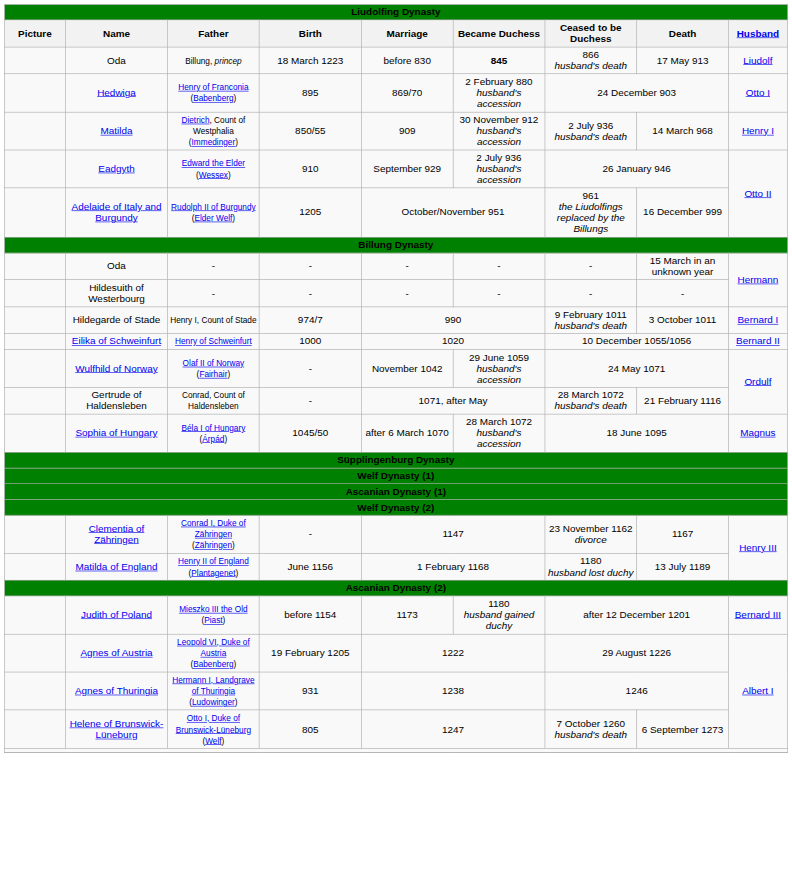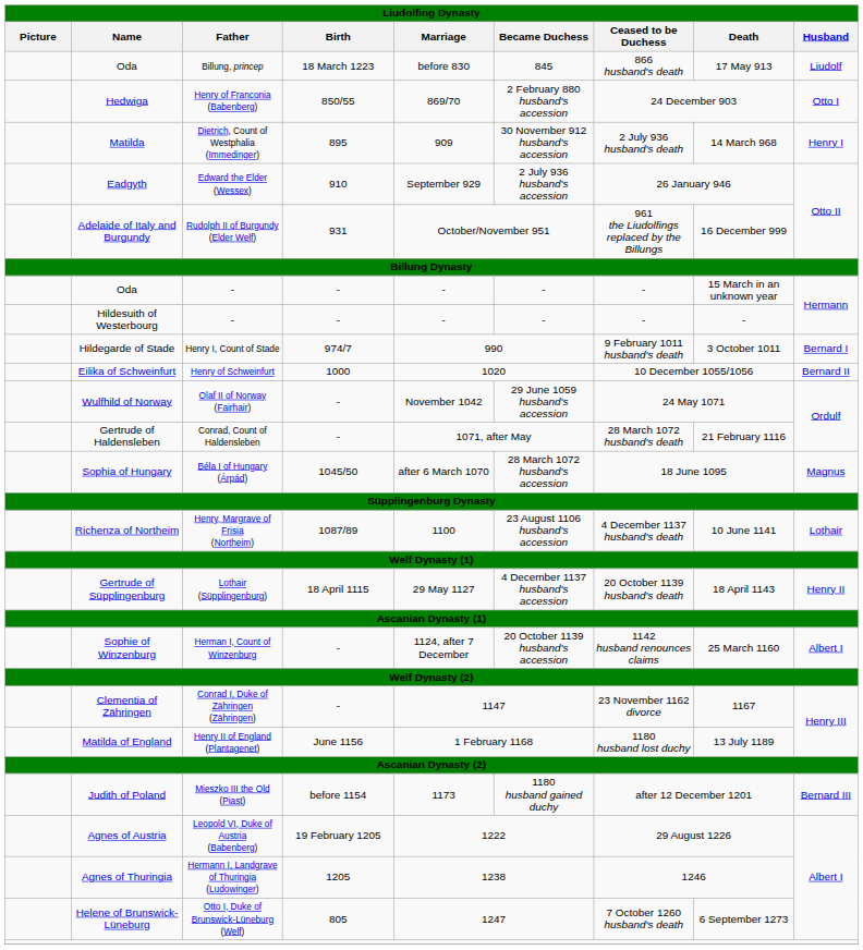 <table width=100% class="wikitable">
 <tr>
 <td colspan="9" bgcolor=green align=center><strong><span>Liudolfing Dynasty</span></strong></td>
 </tr>
 <tr>
 <th width = "6%">Picture</th>
 <th width = "10%">Name</th>
 <th width = "9%">Father</th>
 <th width = "10%">Birth</th>
 <th width = "9%">Marriage</th>
 <th width = "9%">Became Duchess</th>
 <th width = "9%">Ceased to be Duchess</th>
 <th width = "9%">Death</th>
 <th width = "5%"><a href='#'>Husband</a></th>
 </tr>
 <tr>
 <td align="center"></td>
 <td align="center">Oda</td>
 <td align="center"><small>Billung, <em>princep</em></small></td>
 <td align="center">18 March 1223</td>
 <td align="center">before 830</td>
-<td align="center"><strong>845</strong></td>
+<td align="center">845</td>
 <td align="center">866<br><em>husband's death</em></td>
 <td align="center">17 May 913</td>
 <td align="center"><a href='#'>Liudolf</a></td>
 </tr>
 <tr>
 <td align="center"></td>
 <td align="center"><a href='#'>Hedwiga</a></td>
 <td align="center"><small><a href='#'>Henry of Franconia</a><br>(<a href='#'>Babenberg</a>)</small></td>
-<td align="center">895</td>
+<td align="center">850/55</td>
 <td align="center">869/70</td>
 <td align="center">2 February 880<br><em>husband's accession</em></td>
 <td align="center" colspan="2">24 December 903</td>
 <td align="center"><a href='#'>Otto I</a></td>
 </tr>
 <tr>
 <td align="center"></td>
 <td align="center"><a href='#'>Matilda</a></td>
 <td align="center"><small><a href='#'>Dietrich</a>, Count of Westphalia<br>(<a href='#'>Immedinger</a>)</small></td>
-<td align="center">850/55</td>
+<td align="center">895</td>
 <td align="center">909</td>
 <td align="center">30 November 912<br><em>husband's accession</em></td>
 <td align="center">2 July 936<br><em>husband's death</em></td>
 <td align="center">14 March 968</td>
 <td align="center"><a href='#'>Henry I</a></td>
 </tr>
 <tr>
 <td align="center"></td>
 <td align="center"><a href='#'>Eadgyth</a></td>
 <td align="center"><small><a href='#'>Edward the Elder</a><br>(<a href='#'>Wessex</a>)</small></td>
 <td align="center">910</td>
 <td align="center">September 929</td>
 <td align="center">2 July 936<br><em>husband's accession</em></td>
 <td align="center" colspan="2">26 January 946</td>
 <td align="center" rowspan="2"><a href='#'>Otto II</a></td>
 </tr>
 <tr>
 <td align="center"></td>
 <td align="center"><a href='#'>Adelaide of Italy and Burgundy</a></td>
 <td align="center"><small><a href='#'>Rudolph II of Burgundy</a><br>(<a href='#'>Elder Welf</a>)</small></td>
-<td align="center">1205</td>
+<td align="center">931</td>
 <td align="center" colspan="2">October/November 951</td>
 <td align="center">961<br><em>the Liudolfings replaced by the Billungs</em></td>
 <td align="center">16 December 999</td>
 </tr>
 <tr>
 <td colspan="9" bgcolor=green align=center><strong><span>Billung Dynasty</span></strong></td>
 </tr>
 <tr>
 <td align="center"></td>
 <td align="center">Oda</td>
 <td align="center">-</td>
 <td align="center">-</td>
 <td align="center">-</td>
 <td align="center">-</td>
 <td align="center">-</td>
 <td align="center">15 March in an unknown year</td>
 <td align="center" rowspan="2"><a href='#'>Hermann</a></td>
 </tr>
 <tr>
 <td align="center"></td>
 <td align="center">Hildesuith of Westerbourg</td>
 <td align="center">-</td>
 <td align="center">-</td>
 <td align="center">-</td>
 <td align="center">-</td>
 <td align="center">-</td>
 <td align="center">-</td>
 </tr>
 <tr>
 <td align="center"></td>
 <td align="center">Hildegarde of Stade</td>
 <td align="center"><small>Henry I, Count of Stade</small></td>
 <td align="center">974/7</td>
 <td align="center" colspan="2">990</td>
 <td align="center">9 February 1011<br><em>husband's death</em></td>
 <td align="center">3 October 1011</td>
 <td align="center"><a href='#'>Bernard I</a></td>
 </tr>
 <tr>
 <td align="center"></td>
 <td align="center"><a href='#'>Eilika of Schweinfurt</a></td>
 <td align="center"><small><a href='#'>Henry of Schweinfurt</a></small></td>
 <td align="center">1000</td>
 <td align="center" colspan="2">1020</td>
 <td align="center" colspan="2">10 December 1055/1056</td>
 <td align="center"><a href='#'>Bernard II</a></td>
 </tr>
 <tr>
 <td align="center"></td>
 <td align="center"><a href='#'>Wulfhild of Norway</a></td>
 <td align="center"><small><a href='#'>Olaf II of Norway</a><br>(<a href='#'>Fairhair</a>)</small></td>
 <td align="center">-</td>
 <td align="center">November 1042</td>
 <td align="center">29 June 1059<br><em>husband's accession</em></td>
 <td align="center" colspan="2">24 May 1071</td>
 <td align="center" rowspan="2"><a href='#'>Ordulf</a></td>
 </tr>
 <tr>
 <td align="center"></td>
 <td align="center">Gertrude of Haldensleben</td>
 <td align="center"><small>Conrad, Count of Haldensleben</small></td>
 <td align="center">-</td>
 <td align="center" colspan="2">1071, after May</td>
 <td align="center">28 March 1072<br><em>husband's death</em></td>
 <td align="center">21 February 1116</td>
 </tr>
 <tr>
 <td align="center"></td>
 <td align="center"><a href='#'>Sophia of Hungary</a></td>
 <td align="center"><small><a href='#'>Béla I of Hungary</a><br>(<a href='#'>Árpád</a>)</small></td>
 <td align="center">1045/50</td>
 <td align="center">after 6 March 1070</td>
 <td align="center">28 March 1072<br><em>husband's accession</em></td>
 <td align="center" colspan="2">18 June 1095</td>
 <td align="center"><a href='#'>Magnus</a></td>
 </tr>
 <tr>
 <td colspan="9" bgcolor=green align=center><strong><span>Süpplingenburg Dynasty</span></strong></td>
 </tr>
 <tr>
+<td align="center"></td>
+<td align="center"><a href='#'>Richenza of Northeim</a></td>
+<td align="center"><small><a href='#'>Henry, Margrave of Frisia</a><br>(<a href='#'>Northeim</a>)</small></td>
+<td align="center">1087/89</td>
+<td align="center">1100</td>
+<td align="center">23 August 1106<br><em>husband's accession</em></td>
+<td align="center">4 December 1137<br><em>husband's death</em></td>
+<td align="center">10 June 1141</td>
+<td align="center"><a href='#'>Lothair</a></td>
+</tr>
+<tr>
 <td colspan="9" bgcolor=green align=center><strong><span>Welf Dynasty (1)</span></strong></td>
 </tr>
 <tr>
+<td align="center"></td>
+<td align="center"><a href='#'>Gertrude of Süpplingenburg</a></td>
+<td align="center"><small><a href='#'>Lothair</a><br>(<a href='#'>Süpplingenburg</a>)</small></td>
+<td align="center">18 April 1115</td>
+<td align="center">29 May 1127</td>
+<td align="center">4 December 1137<br><em>husband's accession</em></td>
+<td align="center">20 October 1139<br><em>husband's death</em></td>
+<td align="center">18 April 1143</td>
+<td align="center"><a href='#'>Henry II</a></td>
+</tr>
+<tr>
 <td colspan="9" bgcolor=green align=center><strong><span>Ascanian Dynasty (1)</span></strong></td>
+</tr>
+<tr>
+<td align="center"></td>
+<td align="center"><a href='#'>Sophie of Winzenburg</a></td>
+<td align="center"><small><a href='#'>Herman I, Count of Winzenburg</a></small></td>
+<td align="center">-</td>
+<td align="center">1124, after 7 December</td>
+<td align="center">20 October 1139<br><em>husband's accession</em></td>
+<td align="center">1142<br><em>husband renounces claims</em></td>
+<td align="center">25 March 1160</td>
+<td align="center"><a href='#'>Albert I</a></td>
 </tr>
 <tr>
 <td colspan="9" bgcolor=green align=center><strong><span>Welf Dynasty (2)</span></strong></td>
 </tr>
 <tr>
 <td align="center"></td>
 <td align="center"><a href='#'>Clementia of Zähringen</a></td>
 <td align="center"><small><a href='#'>Conrad I, Duke of Zähringen</a><br>(<a href='#'>Zähringen</a>)</small></td>
 <td align="center">-</td>
 <td align="center" colspan="2">1147</td>
 <td align="center">23 November 1162<br><em>divorce</em></td>
 <td align="center">1167</td>
 <td align="center" rowspan="2"><a href='#'>Henry III</a></td>
 </tr>
 <tr>
 <td align="center"></td>
 <td align="center"><a href='#'>Matilda of England</a></td>
 <td align="center"><small><a href='#'>Henry II of England</a><br>(<a href='#'>Plantagenet</a>)</small></td>
 <td align="center">June 1156</td>
 <td align="center" colspan="2">1 February 1168</td>
 <td align="center">1180<br><em>husband lost duchy</em></td>
 <td align="center">13 July 1189</td>
 </tr>
 <tr>
 <td colspan="9" bgcolor=green align=center><strong><span>Ascanian Dynasty (2)</span></strong></td>
 </tr>
 <tr>
 <td align="center"></td>
 <td align="center"><a href='#'>Judith of Poland</a></td>
 <td align="center"><small><a href='#'>Mieszko III the Old</a><br>(<a href='#'>Piast</a>)</small></td>
 <td align="center">before 1154</td>
 <td align="center">1173</td>
 <td align="center">1180<br><em>husband gained duchy</em></td>
 <td align="center" colspan="2">after 12 December 1201</td>
 <td align="center"><a href='#'>Bernard III</a></td>
 </tr>
 <tr>
 <td align="center"></td>
 <td align="center"><a href='#'>Agnes of Austria</a></td>
 <td align="center"><small><a href='#'>Leopold VI, Duke of Austria</a><br>(<a href='#'>Babenberg</a>)</small></td>
 <td align="center">19 February 1205</td>
 <td align="center" colspan="2">1222</td>
 <td align="center" colspan="2">29 August 1226</td>
 <td align="center" rowspan="3"><a href='#'>Albert I</a></td>
 </tr>
 <tr>
 <td align="center"></td>
 <td align="center"><a href='#'>Agnes of Thuringia</a></td>
 <td align="center"><small><a href='#'>Hermann I, Landgrave of Thuringia</a><br>(<a href='#'>Ludowinger</a>)</small></td>
-<td align="center">931</td>
+<td align="center">1205</td>
 <td align="center" colspan="2">1238</td>
 <td align="center" colspan="2">1246</td>
 </tr>
 <tr>
 <td align="center"></td>
 <td align="center"><a href='#'>Helene of Brunswick-Lüneburg</a></td>
 <td align="center"><small><a href='#'>Otto I, Duke of Brunswick-Lüneburg</a><br>(<a href='#'>Welf</a>)</small></td>
 <td align="center">805</td>
 <td align="center" colspan="2">1247</td>
 <td align="center">7 October 1260<br><em>husband's death</em></td>
 <td align="center">6 September 1273</td>
 </tr>
 <tr>
 <td align="center" colspan="9"></td>
 </tr>
 <tr>
 </tr>
 </table>
